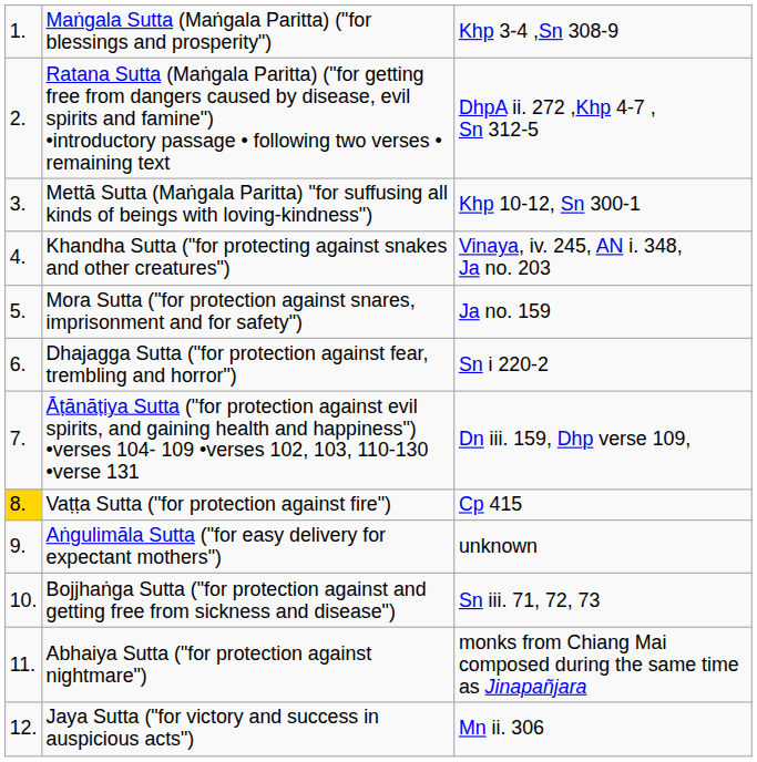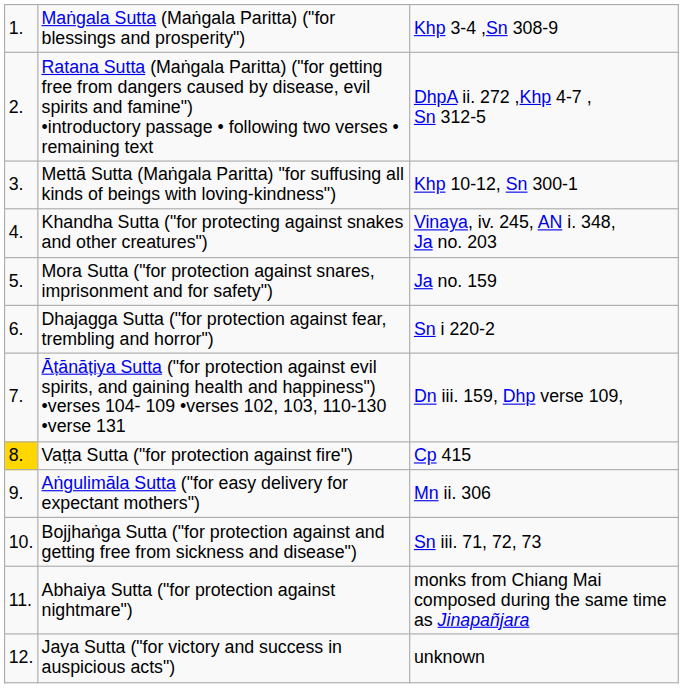 <table class="wikitable mw-collapsible mw-collapsed">
 <tr>
 <td>1.</td>
 <td><a href='#'>Maṅgala Sutta</a> (Maṅgala Paritta) ("for blessings and prosperity")</td>
 <td><a href='#'>Khp</a> 3-4 ,<a href='#'>Sn</a> 308-9</td>
 </tr>
 <tr>
 <td>2.</td>
 <td><a href='#'>Ratana Sutta</a> (Maṅgala Paritta) ("for getting free from dangers caused by disease, evil spirits and famine")<br>•introductory passage • following two verses • remaining text</td>
 <td><a href='#'>DhpA</a> ii. 272 ,<a href='#'>Khp</a> 4-7 ,<br><a href='#'>Sn</a> 312-5</td>
 </tr>
 <tr>
 <td>3.</td>
 <td>Mettā Sutta (Maṅgala Paritta) "for suffusing all kinds of beings with loving-kindness")</td>
 <td><a href='#'>Khp</a> 10-12, <a href='#'>Sn</a> 300-1</td>
 </tr>
 <tr>
 <td>4.</td>
 <td>Khandha Sutta ("for protecting against snakes and other creatures")</td>
 <td><a href='#'>Vinaya</a>, iv. 245, <a href='#'>AN</a> i. 348,<br><a href='#'>Ja</a> no. 203</td>
 </tr>
 <tr>
 <td>5.</td>
 <td>Mora Sutta ("for protection against snares, imprisonment and for safety")</td>
 <td><a href='#'>Ja</a> no. 159</td>
 </tr>
 <tr>
 <td>6.</td>
 <td>Dhajagga Sutta ("for protection against fear, trembling and horror")</td>
 <td><a href='#'>Sn</a> i 220-2</td>
 </tr>
 <tr>
 <td>7.</td>
 <td><a href='#'>Āṭānāṭiya Sutta</a> ("for protection against evil spirits, and gaining health and happiness")<br>•verses 104- 109 •verses 102, 103, 110-130 •verse 131</td>
 <td><a href='#'>Dn</a> iii. 159, <a href='#'>Dhp</a> verse 109,</td>
 </tr>
 <tr>
 <td style="background: gold;">8.</td>
 <td>Vaṭṭa Sutta ("for protection against fire")</td>
 <td><a href='#'>Cp</a> 415</td>
 </tr>
 <tr>
 <td>9.</td>
 <td><a href='#'>Aṅgulimāla Sutta</a> ("for easy delivery for expectant mothers")</td>
-<td>unknown</td>
+<td><a href='#'>Mn</a> ii. 306</td>
 </tr>
 <tr>
 <td>10.</td>
 <td>Bojjhaṅga Sutta ("for protection against and getting free from sickness and disease")</td>
 <td><a href='#'>Sn</a> iii. 71, 72, 73</td>
 </tr>
 <tr>
 <td>11.</td>
 <td>Abhaiya Sutta ("for protection against nightmare")</td>
 <td>monks from Chiang Mai composed during the same time as <em><a href='#'>Jinapañjara</a></em></td>
 </tr>
 <tr>
 <td>12.</td>
 <td>Jaya Sutta ("for victory and success in auspicious acts")</td>
-<td><a href='#'>Mn</a> ii. 306</td>
+<td>unknown</td>
 </tr>
 </table>
